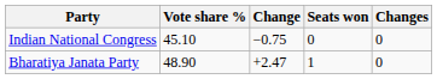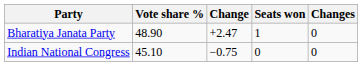 <table class="wikitable sortable">
 <tr>
 <th>Party</th>
 <th>Vote share %</th>
 <th>Change</th>
 <th>Seats won</th>
 <th>Changes</th>
 </tr>
 <tr>
+<td><a href='#'>Bharatiya Janata Party</a></td>
+<td>48.90</td>
+<td>+2.47</td>
+<td>1</td>
+<td>0</td>
+</tr>
+<tr>
 <td><a href='#'>Indian National Congress</a></td>
 <td>45.10</td>
 <td>−0.75</td>
 <td>0</td>
 <td>0</td>
 </tr>
-<tr>
-<td><a href='#'>Bharatiya Janata Party</a></td>
-<td>48.90</td>
-<td>+2.47</td>
-<td>1</td>
-<td>0</td>
-</tr>
 </table>
